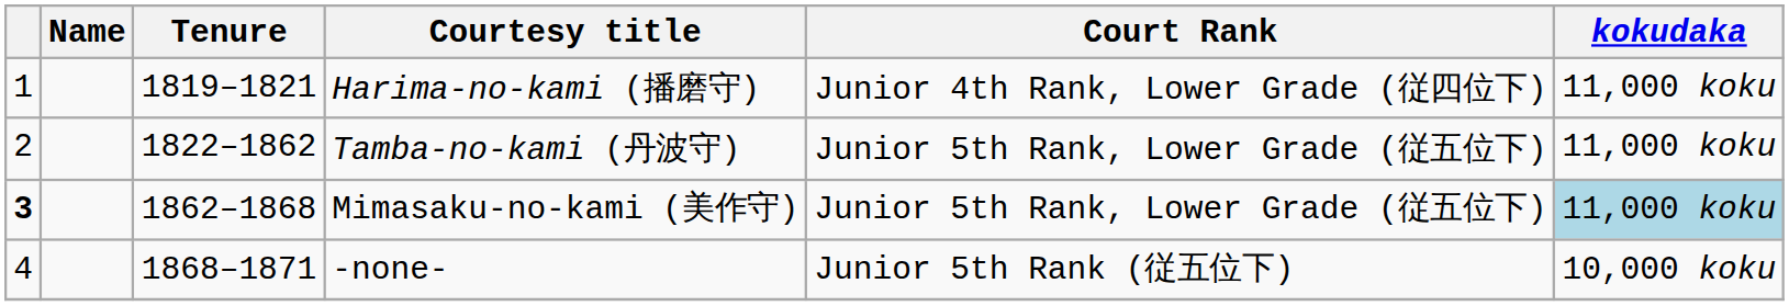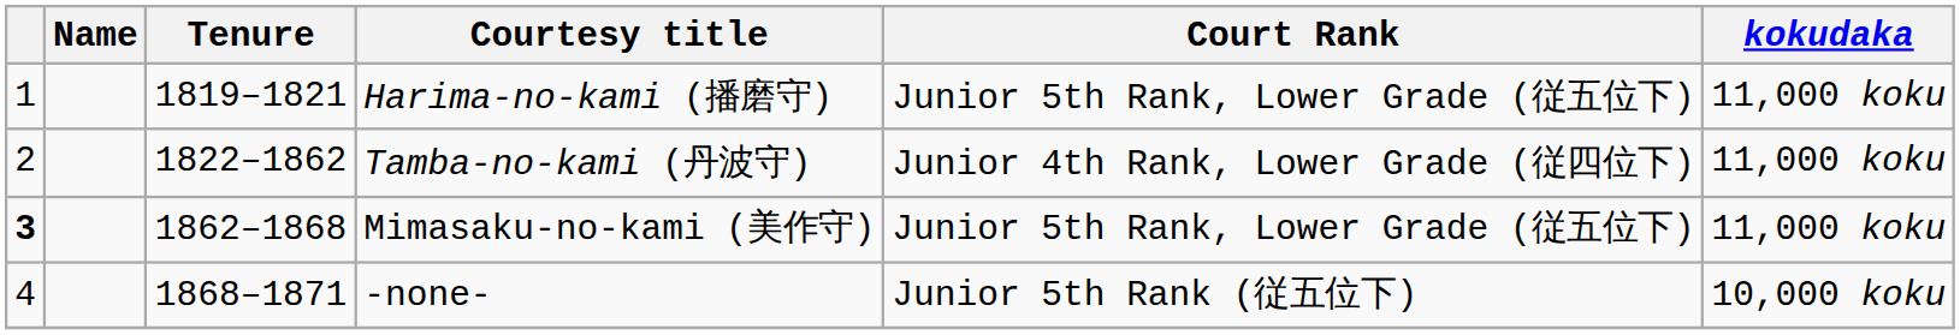 <table class=wikitable>
 <tr>
 <th></th>
 <th>Name</th>
 <th>Tenure</th>
 <th>Courtesy title</th>
 <th>Court Rank</th>
 <th><em><a href='#'>kokudaka</a></em></th>
 </tr>
 <tr>
 <td>1</td>
 <td></td>
 <td>1819–1821</td>
 <td><em>Harima-no-kami</em> (播磨守)</td>
-<td>Junior 4th Rank, Lower Grade (従四位下)</td>
+<td>Junior 5th Rank, Lower Grade (従五位下)</td>
 <td>11,000 <em>koku</em></td>
 </tr>
 <tr>
 <td>2</td>
 <td></td>
 <td>1822–1862</td>
 <td><em>Tamba-no-kami</em> (丹波守)</td>
-<td>Junior 5th Rank, Lower Grade (従五位下)</td>
+<td>Junior 4th Rank, Lower Grade (従四位下)</td>
 <td>11,000 <em>koku</em></td>
 </tr>
 <tr>
 <td><strong>3</strong></td>
 <td></td>
 <td>1862–1868</td>
 <td>Mimasaku-no-kami (美作守)</td>
 <td>Junior 5th Rank, Lower Grade (従五位下)</td>
-<td style="background: lightblue;">11,000 <em>koku</em></td>
+<td>11,000 <em>koku</em></td>
 </tr>
 <tr>
 <td>4</td>
 <td></td>
 <td>1868–1871</td>
 <td>-none-</td>
 <td>Junior 5th Rank (従五位下)</td>
 <td>10,000 <em>koku</em></td>
 </tr>
 <tr>
 </tr>
 </table>
